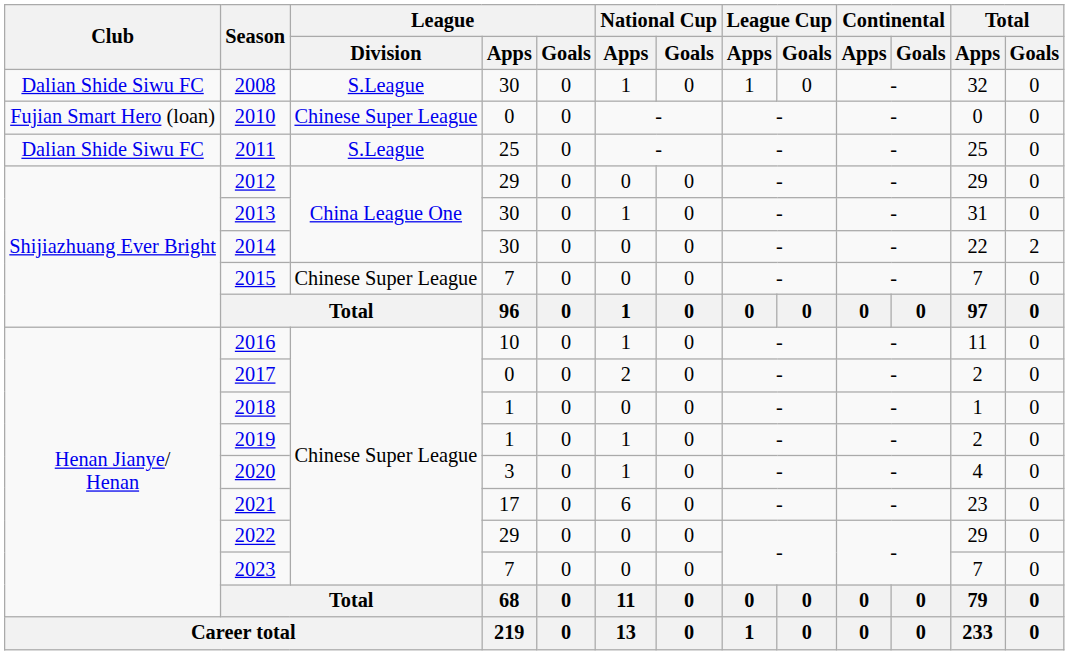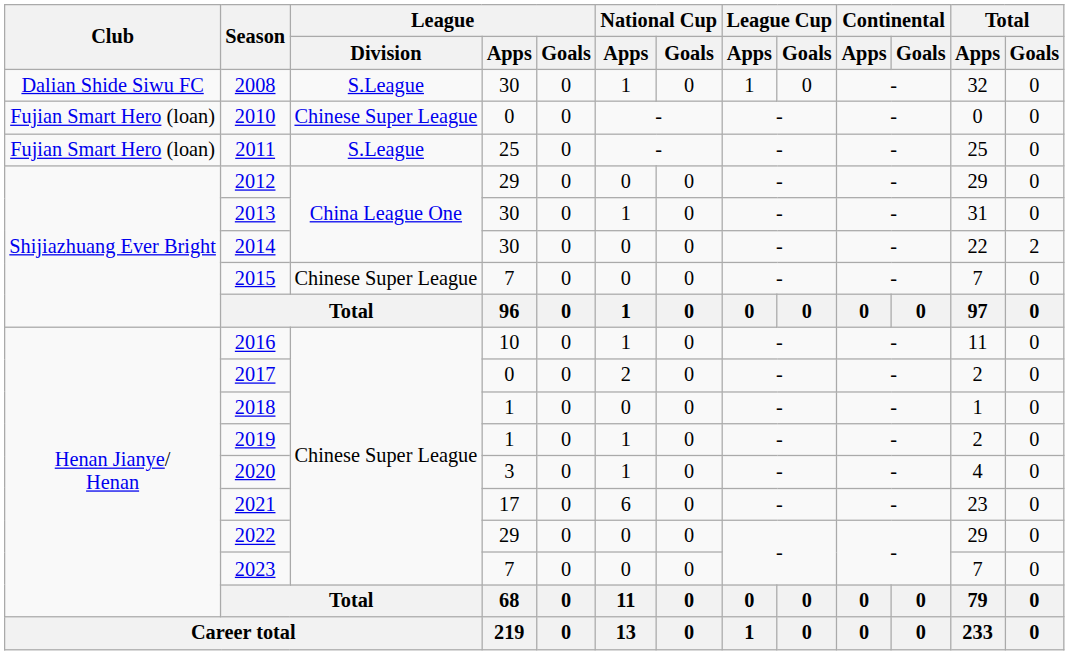 <table class="wikitable" style="text-align: center">
 <tr>
 <th rowspan="2">Club</th>
 <th rowspan="2">Season</th>
 <th colspan="3">League</th>
 <th colspan="2">National Cup</th>
 <th colspan="2">League Cup</th>
 <th colspan="2">Continental</th>
 <th colspan="2">Total</th>
 </tr>
 <tr>
 <th>Division</th>
 <th>Apps</th>
 <th>Goals</th>
 <th>Apps</th>
 <th>Goals</th>
 <th>Apps</th>
 <th>Goals</th>
 <th>Apps</th>
 <th>Goals</th>
 <th>Apps</th>
 <th>Goals</th>
 </tr>
 <tr>
 <td><a href='#'>Dalian Shide Siwu FC</a></td>
 <td><a href='#'>2008</a></td>
 <td><a href='#'>S.League</a></td>
 <td>30</td>
 <td>0</td>
 <td>1</td>
 <td>0</td>
 <td>1</td>
 <td>0</td>
 <td colspan="2">-</td>
 <td>32</td>
 <td>0</td>
 </tr>
 <tr>
 <td><a href='#'>Fujian Smart Hero</a> (loan)</td>
 <td><a href='#'>2010</a></td>
 <td><a href='#'>Chinese Super League</a></td>
 <td>0</td>
 <td>0</td>
 <td colspan="2">-</td>
 <td colspan="2">-</td>
 <td colspan="2">-</td>
 <td>0</td>
 <td>0</td>
 </tr>
 <tr>
-<td><a href='#'>Dalian Shide Siwu FC</a></td>
+<td><a href='#'>Fujian Smart Hero</a> (loan)</td>
 <td><a href='#'>2011</a></td>
 <td><a href='#'>S.League</a></td>
 <td>25</td>
 <td>0</td>
 <td colspan="2">-</td>
 <td colspan="2">-</td>
 <td colspan="2">-</td>
 <td>25</td>
 <td>0</td>
 </tr>
 <tr>
 <td rowspan="5"><a href='#'>Shijiazhuang Ever Bright</a></td>
 <td><a href='#'>2012</a></td>
 <td rowspan="3"><a href='#'>China League One</a></td>
 <td>29</td>
 <td>0</td>
 <td>0</td>
 <td>0</td>
 <td colspan="2">-</td>
 <td colspan="2">-</td>
 <td>29</td>
 <td>0</td>
 </tr>
 <tr>
 <td><a href='#'>2013</a></td>
 <td>30</td>
 <td>0</td>
 <td>1</td>
 <td>0</td>
 <td colspan="2">-</td>
 <td colspan="2">-</td>
 <td>31</td>
 <td>0</td>
 </tr>
 <tr>
 <td><a href='#'>2014</a></td>
 <td>30</td>
 <td>0</td>
 <td>0</td>
 <td>0</td>
 <td colspan="2">-</td>
 <td colspan="2">-</td>
 <td>22</td>
 <td>2</td>
 </tr>
 <tr>
 <td><a href='#'>2015</a></td>
 <td>Chinese Super League</td>
 <td>7</td>
 <td>0</td>
 <td>0</td>
 <td>0</td>
 <td colspan="2">-</td>
 <td colspan="2">-</td>
 <td>7</td>
 <td>0</td>
 </tr>
 <tr>
 <th colspan="2"><strong>Total</strong></th>
 <th>96</th>
 <th>0</th>
 <th>1</th>
 <th>0</th>
 <th>0</th>
 <th>0</th>
 <th>0</th>
 <th>0</th>
 <th>97</th>
 <th>0</th>
 </tr>
 <tr>
 <td rowspan="9"><a href='#'>Henan Jianye</a>/<br><a href='#'>Henan</a></td>
 <td><a href='#'>2016</a></td>
 <td rowspan="8">Chinese Super League</td>
 <td>10</td>
 <td>0</td>
 <td>1</td>
 <td>0</td>
 <td colspan="2">-</td>
 <td colspan="2">-</td>
 <td>11</td>
 <td>0</td>
 </tr>
 <tr>
 <td><a href='#'>2017</a></td>
 <td>0</td>
 <td>0</td>
 <td>2</td>
 <td>0</td>
 <td colspan="2">-</td>
 <td colspan="2">-</td>
 <td>2</td>
 <td>0</td>
 </tr>
 <tr>
 <td><a href='#'>2018</a></td>
 <td>1</td>
 <td>0</td>
 <td>0</td>
 <td>0</td>
 <td colspan="2">-</td>
 <td colspan="2">-</td>
 <td>1</td>
 <td>0</td>
 </tr>
 <tr>
 <td><a href='#'>2019</a></td>
 <td>1</td>
 <td>0</td>
 <td>1</td>
 <td>0</td>
 <td colspan="2">-</td>
 <td colspan="2">-</td>
 <td>2</td>
 <td>0</td>
 </tr>
 <tr>
 <td><a href='#'>2020</a></td>
 <td>3</td>
 <td>0</td>
 <td>1</td>
 <td>0</td>
 <td colspan="2">-</td>
 <td colspan="2">-</td>
 <td>4</td>
 <td>0</td>
 </tr>
 <tr>
 <td><a href='#'>2021</a></td>
 <td>17</td>
 <td>0</td>
 <td>6</td>
 <td>0</td>
 <td colspan="2">-</td>
 <td colspan="2">-</td>
 <td>23</td>
 <td>0</td>
 </tr>
 <tr>
 <td><a href='#'>2022</a></td>
 <td>29</td>
 <td>0</td>
 <td>0</td>
 <td>0</td>
 <td colspan="2" rowspan="2">-</td>
 <td colspan="2" rowspan="2">-</td>
 <td>29</td>
 <td>0</td>
 </tr>
 <tr>
 <td><a href='#'>2023</a></td>
 <td>7</td>
 <td>0</td>
 <td>0</td>
 <td>0</td>
 <td>7</td>
 <td>0</td>
 </tr>
 <tr>
 <th colspan="2"><strong>Total</strong></th>
 <th>68</th>
 <th>0</th>
 <th>11</th>
 <th>0</th>
 <th>0</th>
 <th>0</th>
 <th>0</th>
 <th>0</th>
 <th>79</th>
 <th>0</th>
 </tr>
 <tr>
 <th colspan="3">Career total</th>
 <th>219</th>
 <th>0</th>
 <th>13</th>
 <th>0</th>
 <th>1</th>
 <th>0</th>
 <th>0</th>
 <th>0</th>
 <th>233</th>
 <th>0</th>
 </tr>
 </table>
